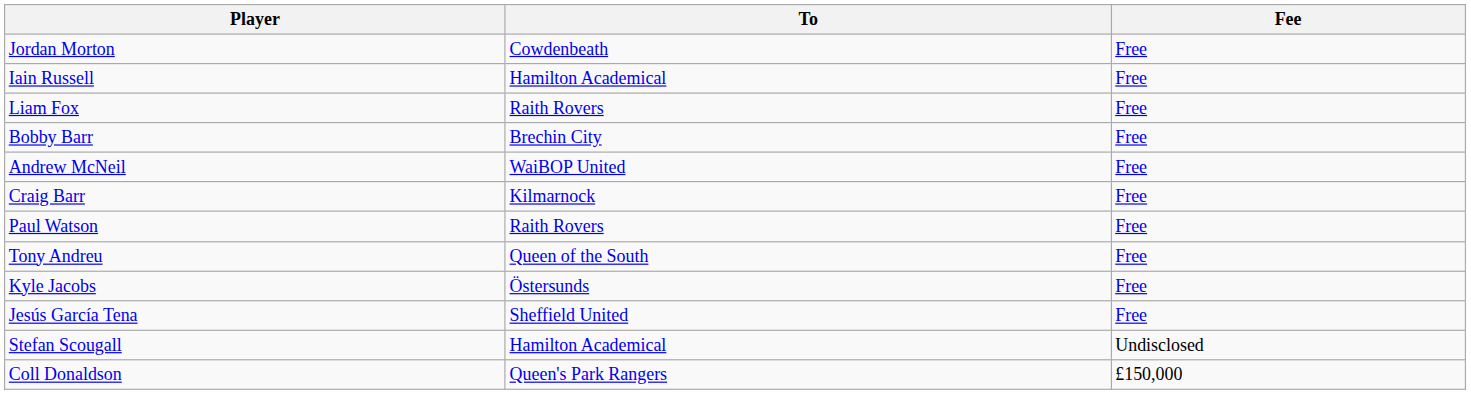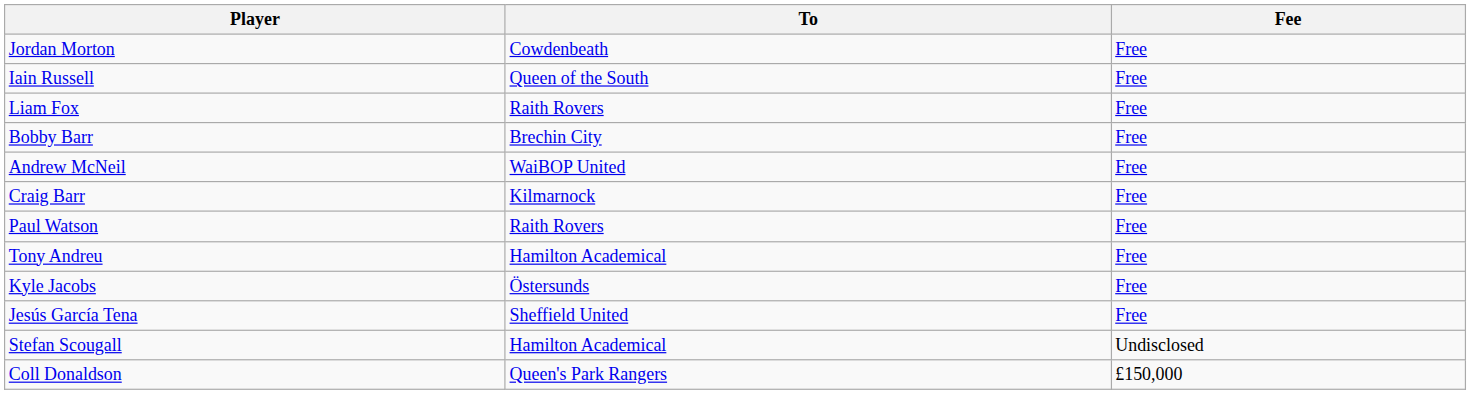 <table class="wikitable" style="text-align:center; font-size:95%;width:98%; text-align:left">
 <tr>
 <th>Player</th>
 <th>To</th>
 <th>Fee</th>
 </tr>
 <tr>
 <td> <a href='#'>Jordan Morton</a></td>
 <td> <a href='#'>Cowdenbeath</a></td>
 <td><a href='#'>Free</a></td>
 </tr>
 <tr>
 <td> <a href='#'>Iain Russell</a></td>
-<td> <a href='#'>Hamilton Academical</a></td>
+<td> <a href='#'>Queen of the South</a></td>
 <td><a href='#'>Free</a></td>
 </tr>
 <tr>
 <td> <a href='#'>Liam Fox</a></td>
 <td> <a href='#'>Raith Rovers</a></td>
 <td><a href='#'>Free</a></td>
 </tr>
 <tr>
 <td> <a href='#'>Bobby Barr</a></td>
 <td> <a href='#'>Brechin City</a></td>
 <td><a href='#'>Free</a></td>
 </tr>
 <tr>
 <td> <a href='#'>Andrew McNeil</a></td>
 <td> <a href='#'>WaiBOP United</a></td>
 <td><a href='#'>Free</a></td>
 </tr>
 <tr>
 <td> <a href='#'>Craig Barr</a></td>
 <td> <a href='#'>Kilmarnock</a></td>
 <td><a href='#'>Free</a></td>
 </tr>
 <tr>
 <td> <a href='#'>Paul Watson</a></td>
 <td> <a href='#'>Raith Rovers</a></td>
 <td><a href='#'>Free</a></td>
 </tr>
 <tr>
 <td> <a href='#'>Tony Andreu</a></td>
-<td> <a href='#'>Queen of the South</a></td>
+<td> <a href='#'>Hamilton Academical</a></td>
 <td><a href='#'>Free</a></td>
 </tr>
 <tr>
 <td> <a href='#'>Kyle Jacobs</a></td>
 <td> <a href='#'>Östersunds</a></td>
 <td><a href='#'>Free</a></td>
 </tr>
 <tr>
 <td> <a href='#'>Jesús García Tena</a></td>
 <td> <a href='#'>Sheffield United</a></td>
 <td><a href='#'>Free</a></td>
 </tr>
 <tr>
 <td> <a href='#'>Stefan Scougall</a></td>
 <td> <a href='#'>Hamilton Academical</a></td>
 <td>Undisclosed</td>
 </tr>
 <tr>
 <td> <a href='#'>Coll Donaldson</a></td>
 <td> <a href='#'>Queen's Park Rangers</a></td>
 <td>£150,000</td>
 </tr>
 </table>
